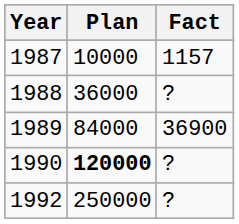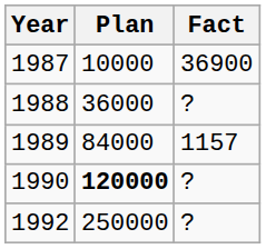 <table class="wikitable sortable">
 <tr>
 <th>Year</th>
 <th>Plan</th>
 <th>Fact</th>
 </tr>
 <tr>
 <td>1987</td>
 <td>10000</td>
-<td>1157</td>
+<td>36900</td>
 </tr>
 <tr>
 <td>1988</td>
 <td>36000</td>
 <td>?</td>
 </tr>
 <tr>
 <td>1989</td>
 <td>84000</td>
-<td>36900</td>
+<td>1157</td>
 </tr>
 <tr>
 <td>1990</td>
 <td><strong>120000</strong></td>
 <td>?</td>
 </tr>
 <tr>
 <td>1992</td>
 <td>250000</td>
 <td>?</td>
 </tr>
 </table>
